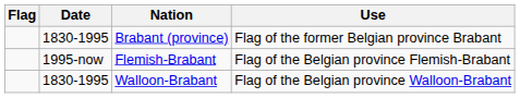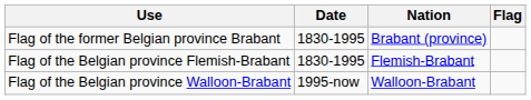 <table class="wikitable">
 <tr>
-<th>Flag</th>
+<th>Use</th>
 <th>Date</th>
 <th>Nation</th>
-<th>Use</th>
+<th>Flag</th>
 </tr>
 <tr>
-<td></td>
+<td>Flag of the former Belgian province Brabant</td>
 <td>1830-1995</td>
 <td><a href='#'>Brabant (province)</a></td>
-<td>Flag of the former Belgian province Brabant</td>
+<td></td>
 </tr>
 <tr>
+<td>Flag of the Belgian province Flemish-Brabant</td>
+<td>1830-1995</td>
+<td><a href='#'>Flemish-Brabant</a></td>
 <td></td>
-<td>1995-now</td>
-<td><a href='#'>Flemish-Brabant</a></td>
-<td>Flag of the Belgian province Flemish-Brabant</td>
 </tr>
 <tr>
+<td>Flag of the Belgian province <a href='#'>Walloon-Brabant</a></td>
+<td>1995-now</td>
+<td><a href='#'>Walloon-Brabant</a></td>
 <td></td>
-<td>1830-1995</td>
-<td><a href='#'>Walloon-Brabant</a></td>
-<td>Flag of the Belgian province <a href='#'>Walloon-Brabant</a></td>
 </tr>
 </table>
